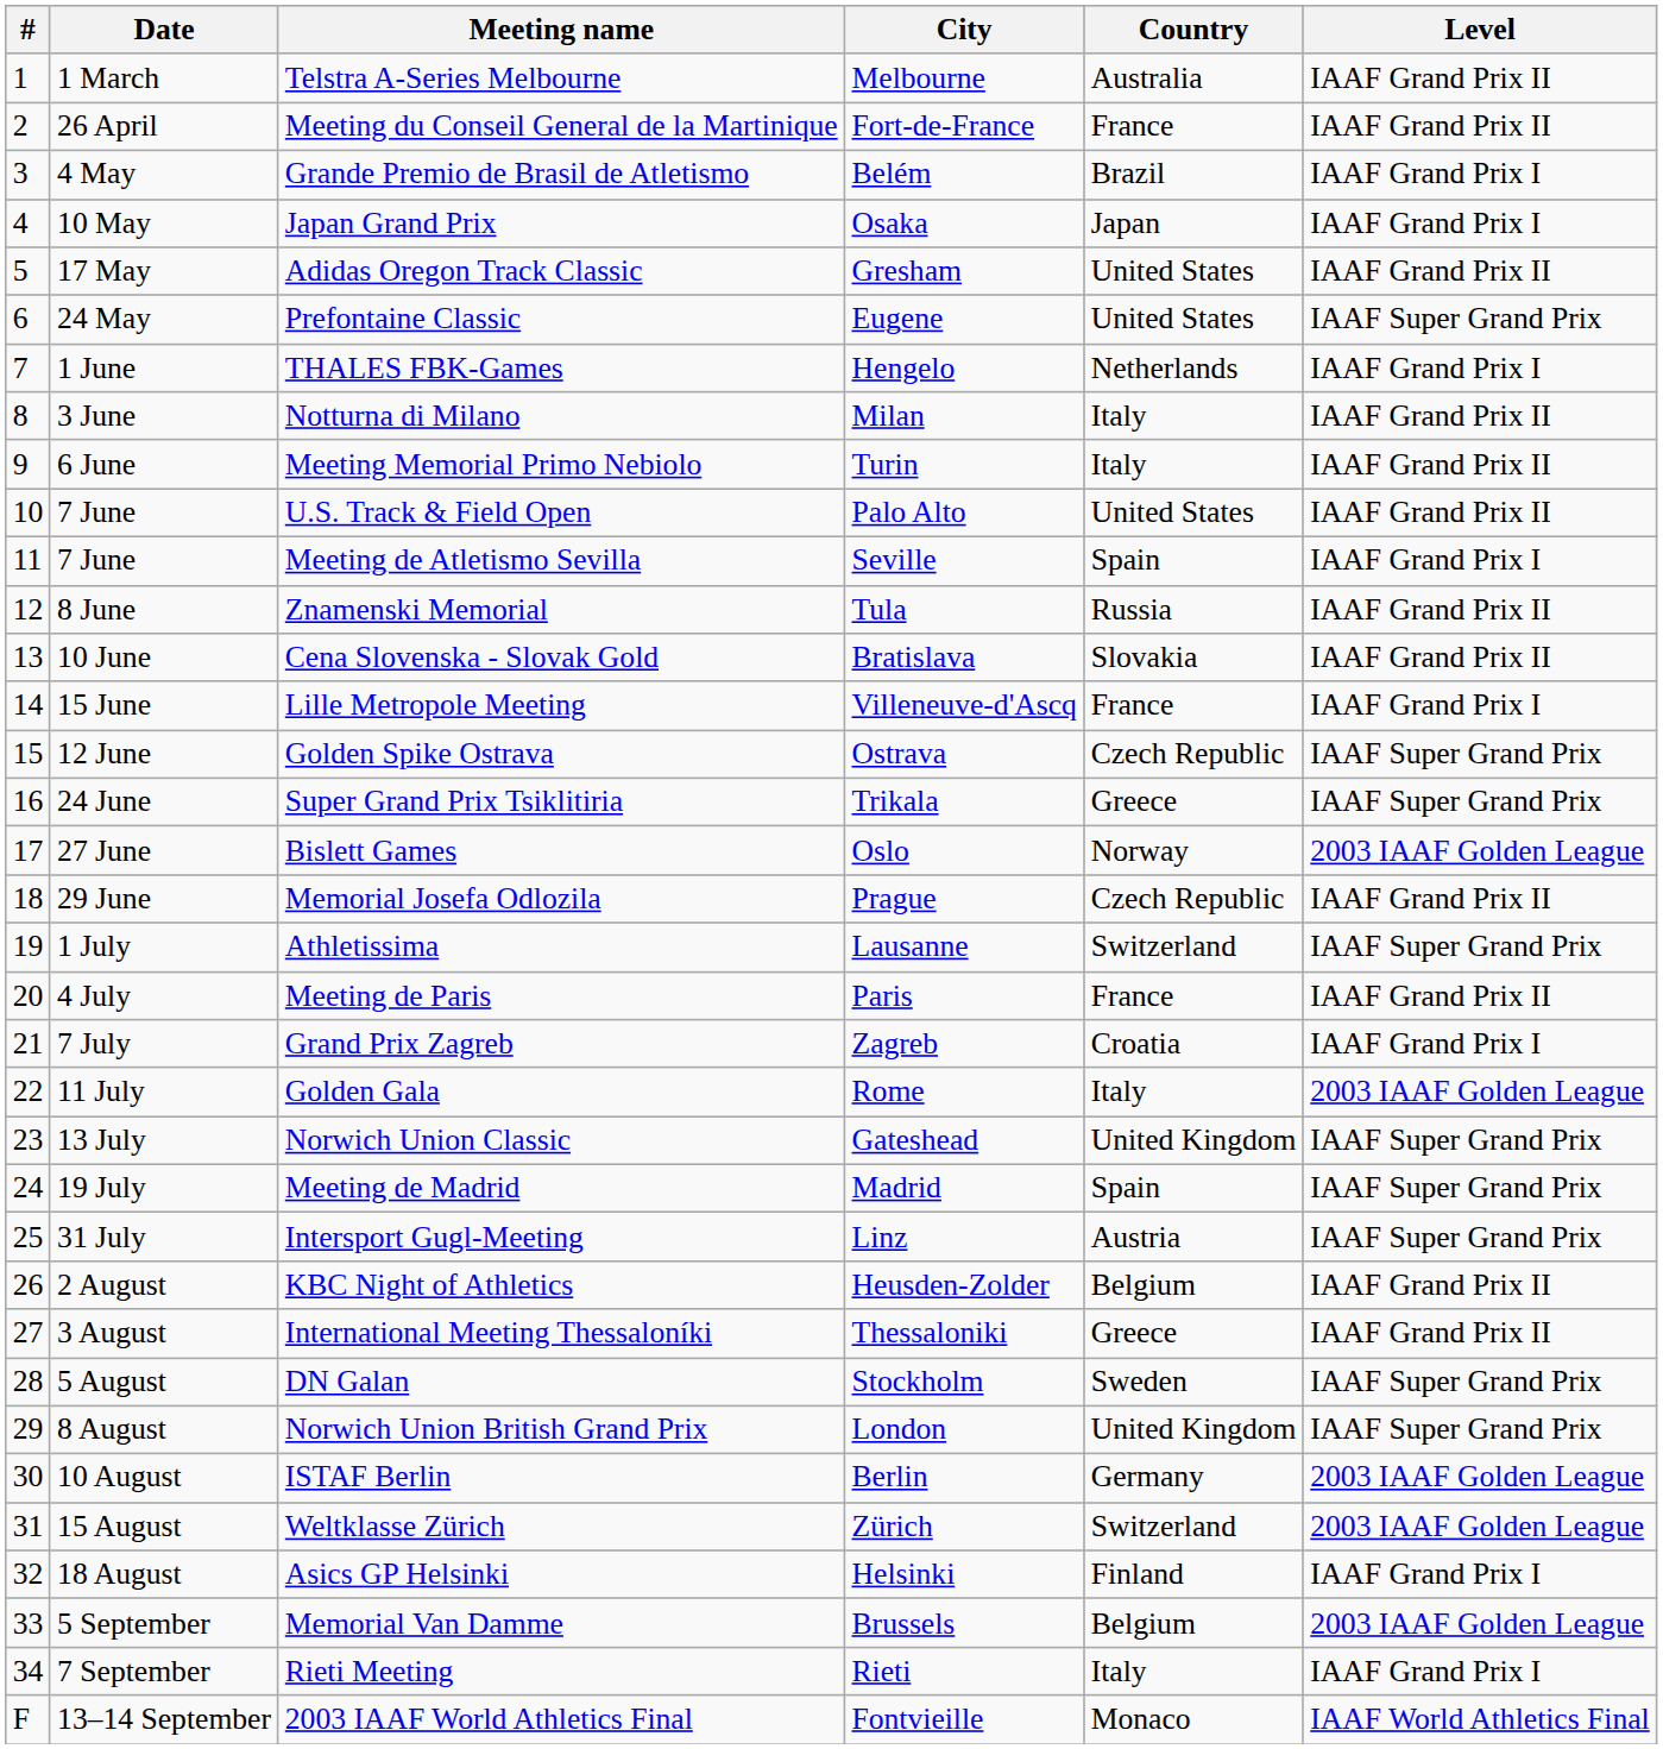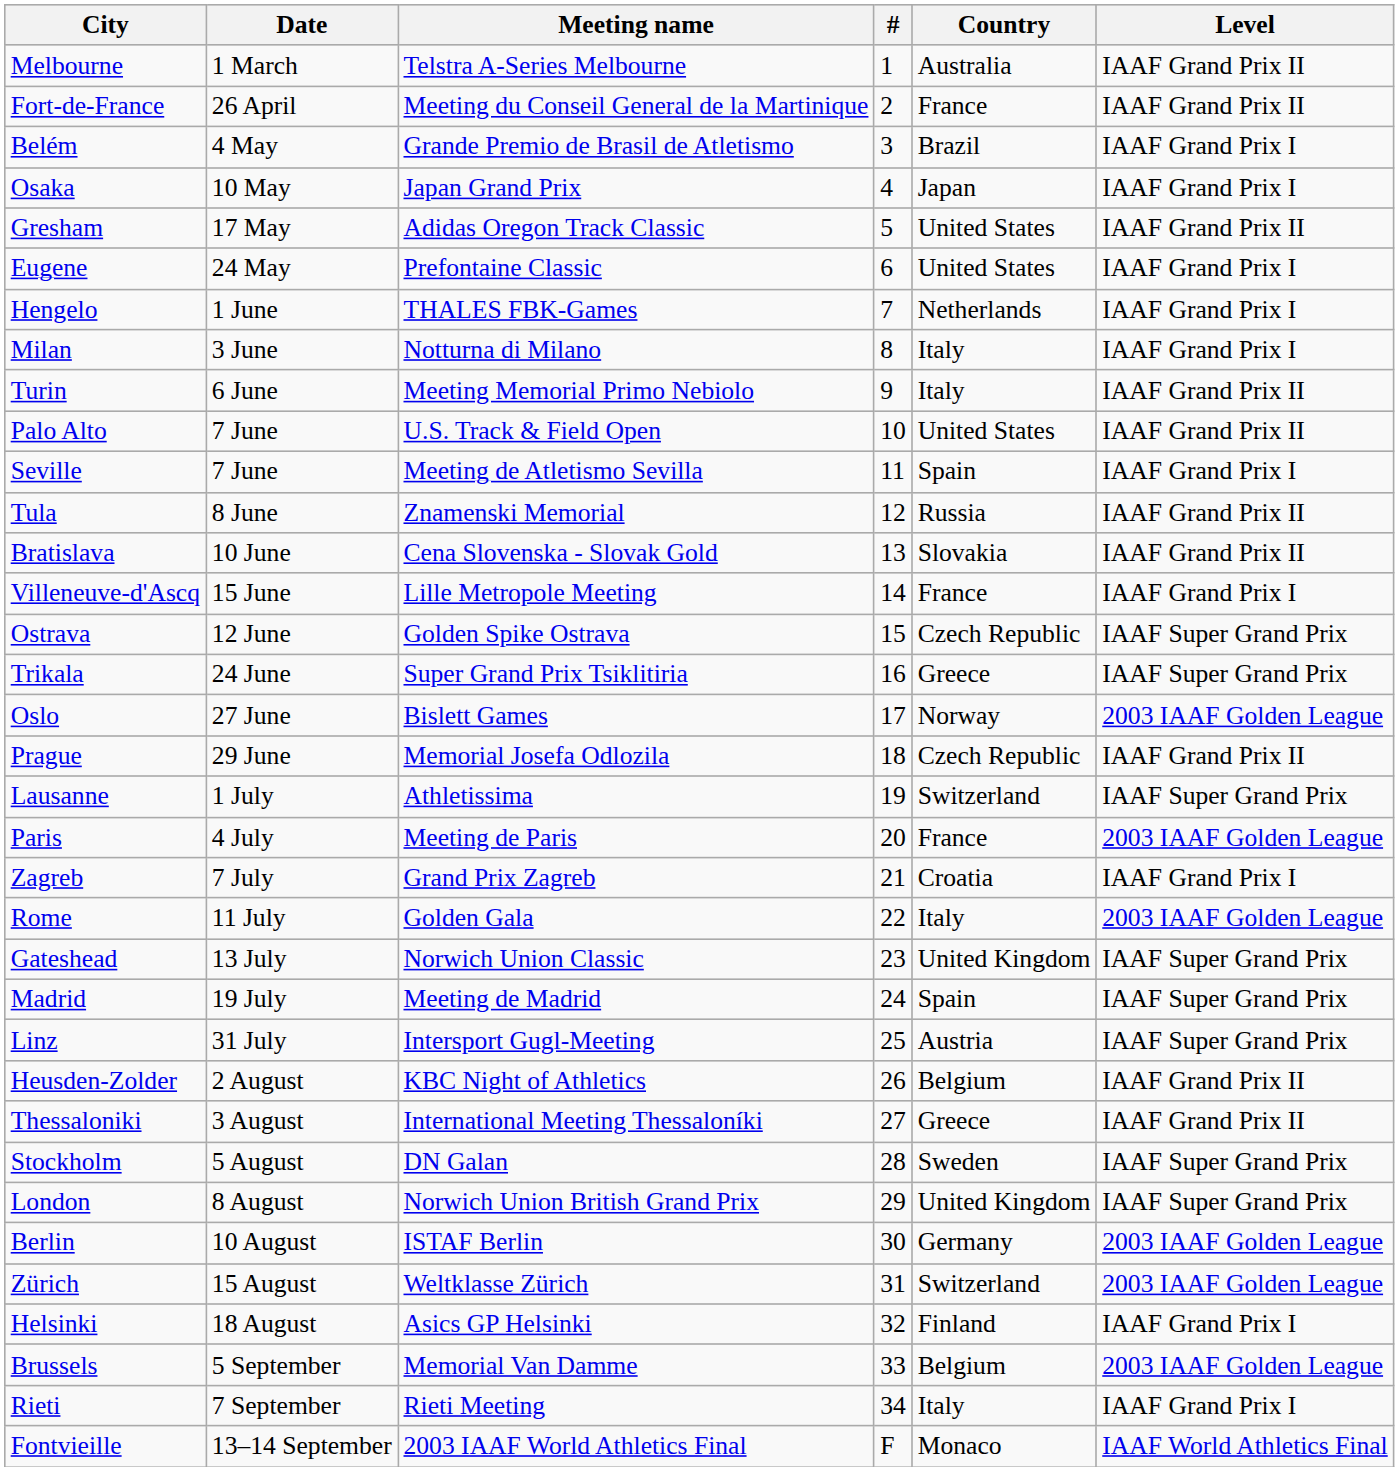 <table class="wikitable sortable">
 <tr>
-<th>#</th>
+<th>City</th>
 <th>Date</th>
 <th>Meeting name</th>
-<th>City</th>
+<th>#</th>
 <th>Country</th>
 <th>Level</th>
 </tr>
 <tr>
-<td>1</td>
+<td><a href='#'>Melbourne</a></td>
 <td>1 March</td>
 <td><a href='#'>Telstra A-Series Melbourne</a></td>
-<td><a href='#'>Melbourne</a></td>
+<td>1</td>
 <td>Australia</td>
 <td>IAAF Grand Prix II</td>
 </tr>
 <tr>
-<td>2</td>
+<td><a href='#'>Fort-de-France</a></td>
 <td>26 April</td>
 <td><a href='#'>Meeting du Conseil General de la Martinique</a></td>
-<td><a href='#'>Fort-de-France</a></td>
+<td>2</td>
 <td>France</td>
 <td>IAAF Grand Prix II</td>
 </tr>
 <tr>
-<td>3</td>
+<td><a href='#'>Belém</a></td>
 <td>4 May</td>
 <td><a href='#'>Grande Premio de Brasil de Atletismo</a></td>
-<td><a href='#'>Belém</a></td>
+<td>3</td>
 <td>Brazil</td>
 <td>IAAF Grand Prix I</td>
 </tr>
 <tr>
-<td>4</td>
+<td><a href='#'>Osaka</a></td>
 <td>10 May</td>
 <td><a href='#'>Japan Grand Prix</a></td>
-<td><a href='#'>Osaka</a></td>
+<td>4</td>
 <td>Japan</td>
 <td>IAAF Grand Prix I</td>
 </tr>
 <tr>
-<td>5</td>
+<td><a href='#'>Gresham</a></td>
 <td>17 May</td>
 <td><a href='#'>Adidas Oregon Track Classic</a></td>
-<td><a href='#'>Gresham</a></td>
+<td>5</td>
 <td>United States</td>
 <td>IAAF Grand Prix II</td>
 </tr>
 <tr>
-<td>6</td>
+<td><a href='#'>Eugene</a></td>
 <td>24 May</td>
 <td><a href='#'>Prefontaine Classic</a></td>
-<td><a href='#'>Eugene</a></td>
+<td>6</td>
 <td>United States</td>
-<td>IAAF Super Grand Prix</td>
+<td>IAAF Grand Prix I</td>
 </tr>
 <tr>
-<td>7</td>
+<td><a href='#'>Hengelo</a></td>
 <td>1 June</td>
 <td><a href='#'>THALES FBK-Games</a></td>
-<td><a href='#'>Hengelo</a></td>
+<td>7</td>
 <td>Netherlands</td>
 <td>IAAF Grand Prix I</td>
 </tr>
 <tr>
-<td>8</td>
+<td><a href='#'>Milan</a></td>
 <td>3 June</td>
 <td><a href='#'>Notturna di Milano</a></td>
-<td><a href='#'>Milan</a></td>
+<td>8</td>
+<td>Italy</td>
+<td>IAAF Grand Prix I</td>
+</tr>
+<tr>
+<td><a href='#'>Turin</a></td>
+<td>6 June</td>
+<td><a href='#'>Meeting Memorial Primo Nebiolo</a></td>
+<td>9</td>
 <td>Italy</td>
 <td>IAAF Grand Prix II</td>
 </tr>
 <tr>
-<td>9</td>
-<td>6 June</td>
-<td><a href='#'>Meeting Memorial Primo Nebiolo</a></td>
-<td><a href='#'>Turin</a></td>
-<td>Italy</td>
-<td>IAAF Grand Prix II</td>
-</tr>
-<tr>
-<td>10</td>
+<td><a href='#'>Palo Alto</a></td>
 <td>7 June</td>
 <td><a href='#'>U.S. Track & Field Open</a></td>
-<td><a href='#'>Palo Alto</a></td>
+<td>10</td>
 <td>United States</td>
 <td>IAAF Grand Prix II</td>
 </tr>
 <tr>
-<td>11</td>
+<td><a href='#'>Seville</a></td>
 <td>7 June</td>
 <td><a href='#'>Meeting de Atletismo Sevilla</a></td>
-<td><a href='#'>Seville</a></td>
+<td>11</td>
 <td>Spain</td>
 <td>IAAF Grand Prix I</td>
 </tr>
 <tr>
-<td>12</td>
+<td><a href='#'>Tula</a></td>
 <td>8 June</td>
 <td><a href='#'>Znamenski Memorial</a></td>
-<td><a href='#'>Tula</a></td>
+<td>12</td>
 <td>Russia</td>
 <td>IAAF Grand Prix II</td>
 </tr>
 <tr>
-<td>13</td>
+<td><a href='#'>Bratislava</a></td>
 <td>10 June</td>
 <td><a href='#'>Cena Slovenska - Slovak Gold</a></td>
-<td><a href='#'>Bratislava</a></td>
+<td>13</td>
 <td>Slovakia</td>
 <td>IAAF Grand Prix II</td>
 </tr>
 <tr>
-<td>14</td>
+<td><a href='#'>Villeneuve-d'Ascq</a></td>
 <td>15 June</td>
 <td><a href='#'>Lille Metropole Meeting</a></td>
-<td><a href='#'>Villeneuve-d'Ascq</a></td>
+<td>14</td>
 <td>France</td>
 <td>IAAF Grand Prix I</td>
 </tr>
 <tr>
-<td>15</td>
+<td><a href='#'>Ostrava</a></td>
 <td>12 June</td>
 <td><a href='#'>Golden Spike Ostrava</a></td>
-<td><a href='#'>Ostrava</a></td>
+<td>15</td>
 <td>Czech Republic</td>
 <td>IAAF Super Grand Prix</td>
 </tr>
 <tr>
-<td>16</td>
+<td><a href='#'>Trikala</a></td>
 <td>24 June</td>
 <td><a href='#'>Super Grand Prix Tsiklitiria</a></td>
-<td><a href='#'>Trikala</a></td>
+<td>16</td>
 <td>Greece</td>
 <td>IAAF Super Grand Prix</td>
 </tr>
 <tr>
-<td>17</td>
+<td><a href='#'>Oslo</a></td>
 <td>27 June</td>
 <td><a href='#'>Bislett Games</a></td>
-<td><a href='#'>Oslo</a></td>
+<td>17</td>
 <td>Norway</td>
 <td><a href='#'>2003 IAAF Golden League</a></td>
 </tr>
 <tr>
-<td>18</td>
+<td><a href='#'>Prague</a></td>
 <td>29 June</td>
 <td><a href='#'>Memorial Josefa Odlozila</a></td>
-<td><a href='#'>Prague</a></td>
+<td>18</td>
 <td>Czech Republic</td>
 <td>IAAF Grand Prix II</td>
 </tr>
 <tr>
-<td>19</td>
+<td><a href='#'>Lausanne</a></td>
 <td>1 July</td>
 <td><a href='#'>Athletissima</a></td>
-<td><a href='#'>Lausanne</a></td>
+<td>19</td>
 <td>Switzerland</td>
 <td>IAAF Super Grand Prix</td>
 </tr>
 <tr>
-<td>20</td>
+<td><a href='#'>Paris</a></td>
 <td>4 July</td>
 <td><a href='#'>Meeting de Paris</a></td>
-<td><a href='#'>Paris</a></td>
+<td>20</td>
 <td>France</td>
-<td>IAAF Grand Prix II</td>
+<td><a href='#'>2003 IAAF Golden League</a></td>
 </tr>
 <tr>
-<td>21</td>
+<td><a href='#'>Zagreb</a></td>
 <td>7 July</td>
 <td><a href='#'>Grand Prix Zagreb</a></td>
-<td><a href='#'>Zagreb</a></td>
+<td>21</td>
 <td>Croatia</td>
 <td>IAAF Grand Prix I</td>
 </tr>
 <tr>
-<td>22</td>
+<td><a href='#'>Rome</a></td>
 <td>11 July</td>
 <td><a href='#'>Golden Gala</a></td>
-<td><a href='#'>Rome</a></td>
+<td>22</td>
 <td>Italy</td>
 <td><a href='#'>2003 IAAF Golden League</a></td>
 </tr>
 <tr>
-<td>23</td>
+<td><a href='#'>Gateshead</a></td>
 <td>13 July</td>
 <td><a href='#'>Norwich Union Classic</a></td>
-<td><a href='#'>Gateshead</a></td>
+<td>23</td>
 <td>United Kingdom</td>
 <td>IAAF Super Grand Prix</td>
 </tr>
 <tr>
-<td>24</td>
+<td><a href='#'>Madrid</a></td>
 <td>19 July</td>
 <td><a href='#'>Meeting de Madrid</a></td>
-<td><a href='#'>Madrid</a></td>
+<td>24</td>
 <td>Spain</td>
 <td>IAAF Super Grand Prix</td>
 </tr>
 <tr>
-<td>25</td>
+<td><a href='#'>Linz</a></td>
 <td>31 July</td>
 <td><a href='#'>Intersport Gugl-Meeting</a></td>
-<td><a href='#'>Linz</a></td>
+<td>25</td>
 <td>Austria</td>
 <td>IAAF Super Grand Prix</td>
 </tr>
 <tr>
-<td>26</td>
+<td><a href='#'>Heusden-Zolder</a></td>
 <td>2 August</td>
 <td><a href='#'>KBC Night of Athletics</a></td>
-<td><a href='#'>Heusden-Zolder</a></td>
+<td>26</td>
 <td>Belgium</td>
 <td>IAAF Grand Prix II</td>
 </tr>
 <tr>
-<td>27</td>
+<td><a href='#'>Thessaloniki</a></td>
 <td>3 August</td>
 <td><a href='#'>International Meeting Thessaloníki</a></td>
-<td><a href='#'>Thessaloniki</a></td>
+<td>27</td>
 <td>Greece</td>
 <td>IAAF Grand Prix II</td>
 </tr>
 <tr>
-<td>28</td>
+<td><a href='#'>Stockholm</a></td>
 <td>5 August</td>
 <td><a href='#'>DN Galan</a></td>
-<td><a href='#'>Stockholm</a></td>
+<td>28</td>
 <td>Sweden</td>
 <td>IAAF Super Grand Prix</td>
 </tr>
 <tr>
-<td>29</td>
+<td><a href='#'>London</a></td>
 <td>8 August</td>
 <td><a href='#'>Norwich Union British Grand Prix</a></td>
-<td><a href='#'>London</a></td>
+<td>29</td>
 <td>United Kingdom</td>
 <td>IAAF Super Grand Prix</td>
 </tr>
 <tr>
-<td>30</td>
+<td><a href='#'>Berlin</a></td>
 <td>10 August</td>
 <td><a href='#'>ISTAF Berlin</a></td>
-<td><a href='#'>Berlin</a></td>
+<td>30</td>
 <td>Germany</td>
 <td><a href='#'>2003 IAAF Golden League</a></td>
 </tr>
 <tr>
-<td>31</td>
+<td><a href='#'>Zürich</a></td>
 <td>15 August</td>
 <td><a href='#'>Weltklasse Zürich</a></td>
-<td><a href='#'>Zürich</a></td>
+<td>31</td>
 <td>Switzerland</td>
 <td><a href='#'>2003 IAAF Golden League</a></td>
 </tr>
 <tr>
-<td>32</td>
+<td><a href='#'>Helsinki</a></td>
 <td>18 August</td>
 <td><a href='#'>Asics GP Helsinki</a></td>
-<td><a href='#'>Helsinki</a></td>
+<td>32</td>
 <td>Finland</td>
 <td>IAAF Grand Prix I</td>
 </tr>
 <tr>
-<td>33</td>
+<td><a href='#'>Brussels</a></td>
 <td>5 September</td>
 <td><a href='#'>Memorial Van Damme</a></td>
-<td><a href='#'>Brussels</a></td>
+<td>33</td>
 <td>Belgium</td>
 <td><a href='#'>2003 IAAF Golden League</a></td>
 </tr>
 <tr>
-<td>34</td>
+<td><a href='#'>Rieti</a></td>
 <td>7 September</td>
 <td><a href='#'>Rieti Meeting</a></td>
-<td><a href='#'>Rieti</a></td>
+<td>34</td>
 <td>Italy</td>
 <td>IAAF Grand Prix I</td>
 </tr>
 <tr>
-<td>F</td>
+<td><a href='#'>Fontvieille</a></td>
 <td>13–14 September</td>
 <td><a href='#'>2003 IAAF World Athletics Final</a></td>
-<td><a href='#'>Fontvieille</a></td>
+<td>F</td>
 <td>Monaco</td>
 <td><a href='#'>IAAF World Athletics Final</a></td>
 </tr>
 </table>
